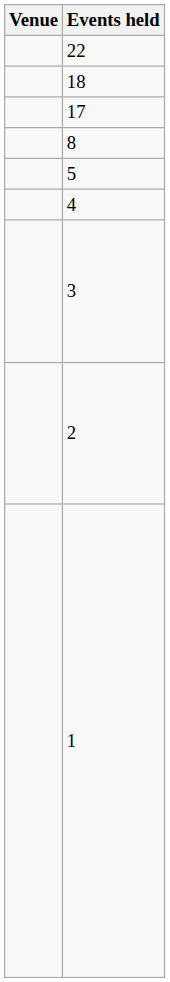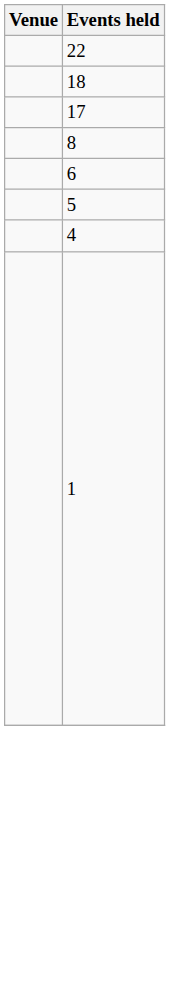 <table class="wikitable" style="font-size: 95%;">
 <tr>
 <th>Venue</th>
 <th>Events held</th>
 </tr>
 <tr>
 <td></td>
 <td>22</td>
 </tr>
 <tr>
 <td></td>
 <td>18</td>
 </tr>
 <tr>
 <td><br></td>
 <td>17</td>
 </tr>
 <tr>
 <td></td>
 <td>8</td>
 </tr>
 <tr>
+<td></td>
+<td>6</td>
+</tr>
+<tr>
 <td><br></td>
 <td>5</td>
 </tr>
 <tr>
 <td><br></td>
 <td>4</td>
 </tr>
 <tr>
-<td><br><br><br><br><br><br></td>
-<td>3</td>
-</tr>
-<tr>
-<td><br><br><br><br><br><br></td>
-<td>2</td>
-</tr>
-<tr>
 <td><br><br><br><br><br><br><br><br><br><br><br><br><br><br><br><br><br><br><br><br><br></td>
 <td>1</td>
 </tr>
 <tr>
 </tr>
 </table>
